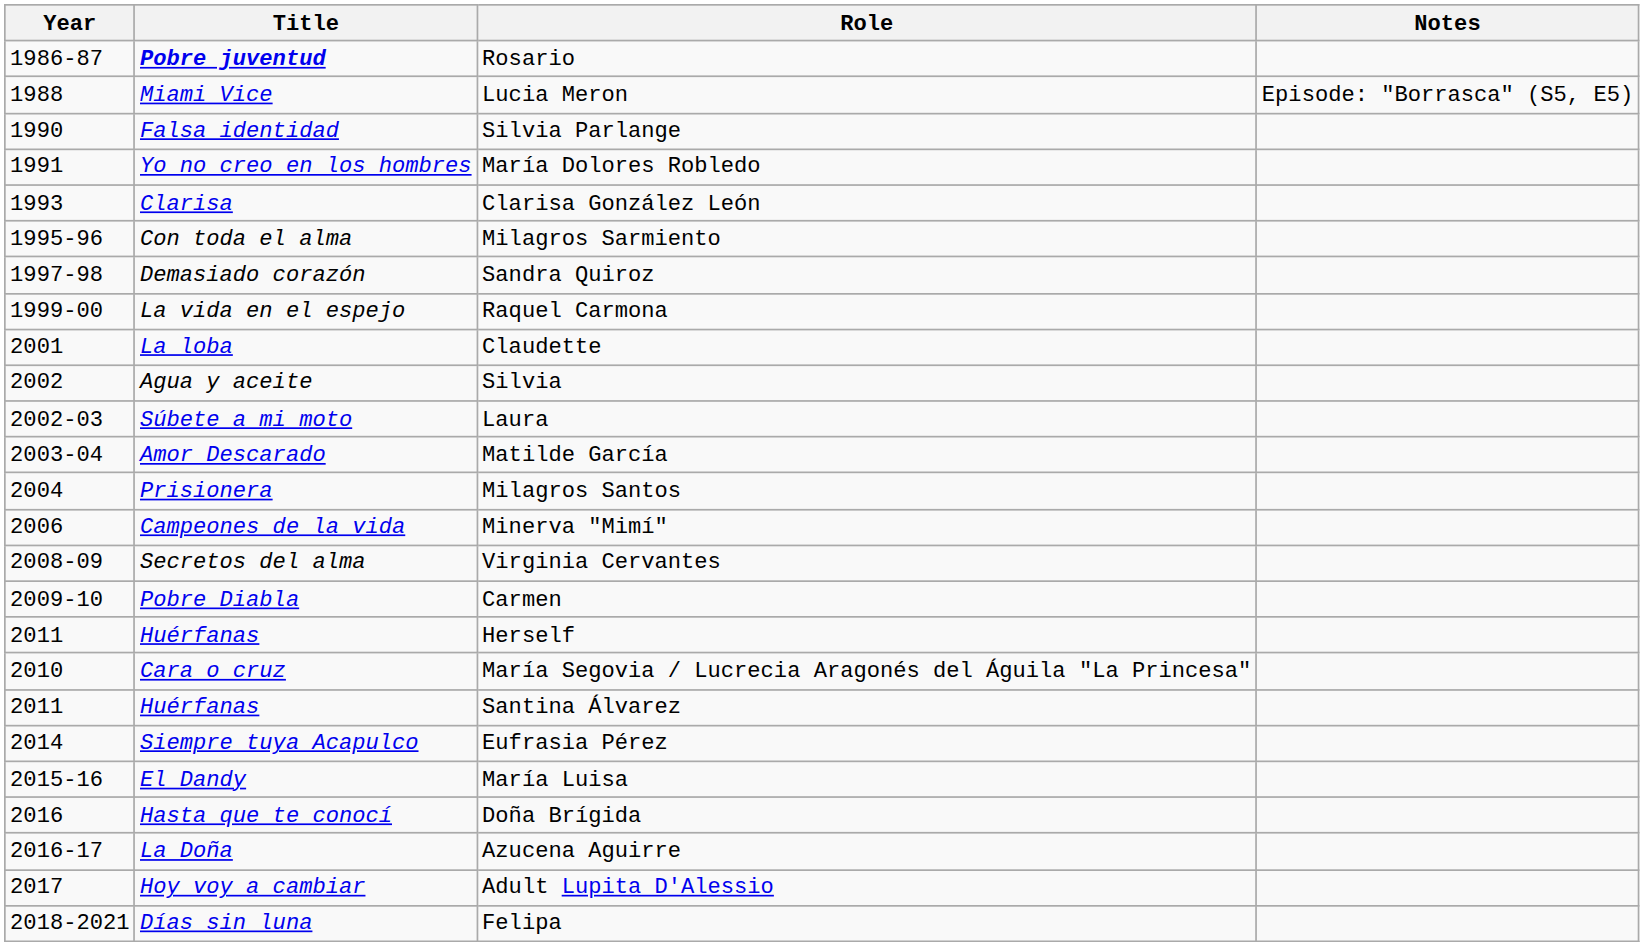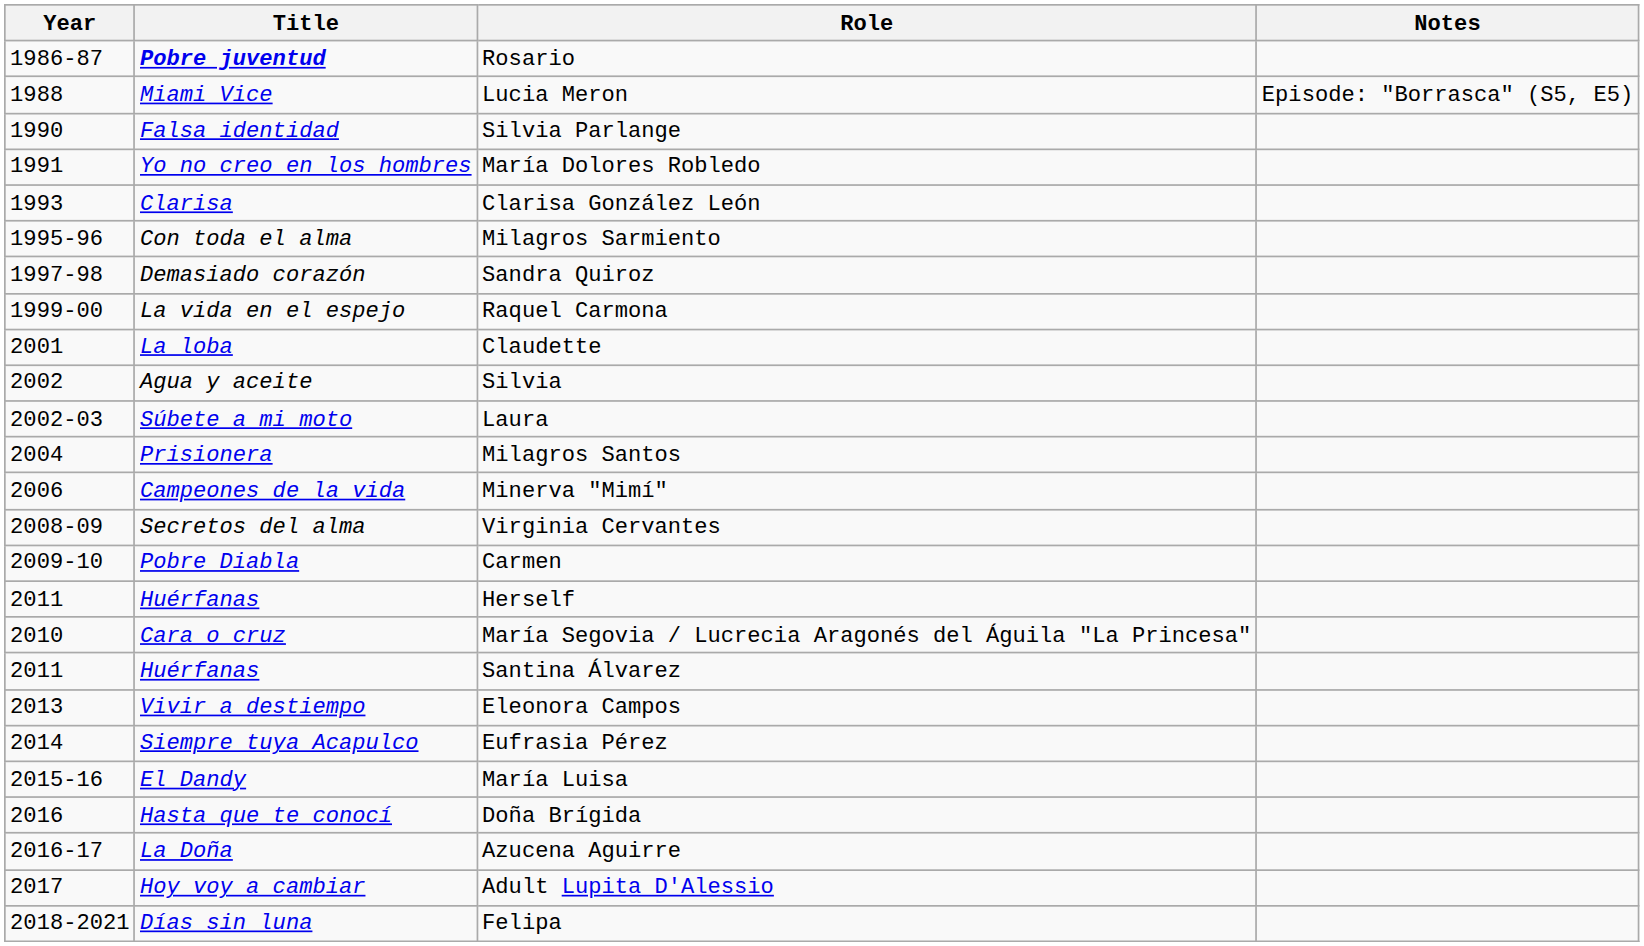 <table class="wikitable">
 <tr>
 <th>Year</th>
 <th>Title</th>
 <th>Role</th>
 <th>Notes</th>
 </tr>
 <tr>
 <td>1986-87</td>
 <td><strong><em><a href='#'>Pobre juventud</a></em></strong></td>
 <td>Rosario</td>
 <td></td>
 </tr>
 <tr>
 <td>1988</td>
 <td><em><a href='#'>Miami Vice</a></em></td>
 <td>Lucia Meron</td>
 <td>Episode: "Borrasca" (S5, E5)</td>
 </tr>
 <tr>
 <td>1990</td>
 <td><em><a href='#'>Falsa identidad</a></em></td>
 <td>Silvia Parlange</td>
 <td></td>
 </tr>
 <tr>
 <td>1991</td>
 <td><em><a href='#'>Yo no creo en los hombres</a></em></td>
 <td>María Dolores Robledo</td>
 <td></td>
 </tr>
 <tr>
 <td>1993</td>
 <td><em><a href='#'>Clarisa</a></em></td>
 <td>Clarisa González León</td>
 <td></td>
 </tr>
 <tr>
 <td>1995-96</td>
 <td><em>Con toda el alma</em></td>
 <td>Milagros Sarmiento</td>
 <td></td>
 </tr>
 <tr>
 <td>1997-98</td>
 <td><em>Demasiado corazón</em></td>
 <td>Sandra Quiroz</td>
 <td></td>
 </tr>
 <tr>
 <td>1999-00</td>
 <td><em>La vida en el espejo</em></td>
 <td>Raquel Carmona</td>
 <td></td>
 </tr>
 <tr>
 <td>2001</td>
 <td><em><a href='#'>La loba</a></em></td>
 <td>Claudette</td>
 <td></td>
 </tr>
 <tr>
 <td>2002</td>
 <td><em>Agua y aceite</em></td>
 <td>Silvia</td>
 <td></td>
 </tr>
 <tr>
 <td>2002-03</td>
 <td><em><a href='#'>Súbete a mi moto</a></em></td>
 <td>Laura</td>
 <td></td>
 </tr>
 <tr>
-<td>2003-04</td>
-<td><em><a href='#'>Amor Descarado</a></em></td>
-<td>Matilde García</td>
-<td></td>
-</tr>
-<tr>
 <td>2004</td>
 <td><em><a href='#'>Prisionera</a></em></td>
 <td>Milagros Santos</td>
 <td></td>
 </tr>
 <tr>
 <td>2006</td>
 <td><em><a href='#'>Campeones de la vida</a></em></td>
 <td>Minerva "Mimí"</td>
 <td></td>
 </tr>
 <tr>
 <td>2008-09</td>
 <td><em>Secretos del alma</em></td>
 <td>Virginia Cervantes</td>
 <td></td>
 </tr>
 <tr>
 <td>2009-10</td>
 <td><em><a href='#'>Pobre Diabla</a></em></td>
 <td>Carmen</td>
 <td></td>
 </tr>
 <tr>
 <td>2011</td>
 <td><em><a href='#'>Huérfanas</a></em></td>
 <td>Herself</td>
 <td></td>
 </tr>
 <tr>
 <td>2010</td>
 <td><em><a href='#'>Cara o cruz</a></em></td>
 <td>María Segovia / Lucrecia Aragonés del Águila "La Princesa"</td>
 <td></td>
 </tr>
 <tr>
 <td>2011</td>
 <td><em><a href='#'>Huérfanas</a></em></td>
 <td>Santina Álvarez</td>
 <td></td>
 </tr>
 <tr>
+<td>2013</td>
+<td><em><a href='#'>Vivir a destiempo</a></em></td>
+<td>Eleonora Campos</td>
+<td></td>
+</tr>
+<tr>
 <td>2014</td>
 <td><em><a href='#'>Siempre tuya Acapulco</a></em></td>
 <td>Eufrasia Pérez</td>
 <td></td>
 </tr>
 <tr>
 <td>2015-16</td>
 <td><em><a href='#'>El Dandy</a></em></td>
 <td>María Luisa</td>
 <td></td>
 </tr>
 <tr>
 <td>2016</td>
 <td><em><a href='#'>Hasta que te conocí</a></em></td>
 <td>Doña Brígida</td>
 <td></td>
 </tr>
 <tr>
 <td>2016-17</td>
 <td><em><a href='#'>La Doña</a></em></td>
 <td>Azucena Aguirre</td>
 <td></td>
 </tr>
 <tr>
 <td>2017</td>
 <td><em><a href='#'>Hoy voy a cambiar</a></em></td>
 <td>Adult <a href='#'>Lupita D'Alessio</a></td>
 <td></td>
 </tr>
 <tr>
 <td>2018-2021</td>
 <td><em><a href='#'>Días sin luna</a></em></td>
 <td>Felipa</td>
 <td></td>
 </tr>
 <tr>
 </tr>
 </table>
